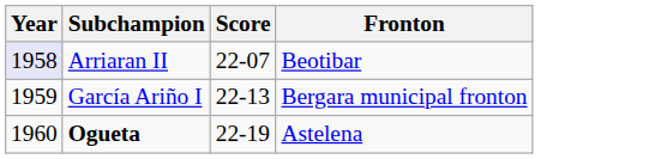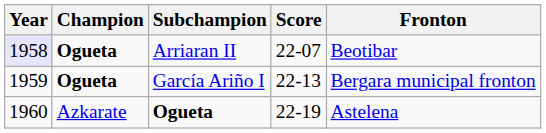 <table class="wikitable">
 <tr>
 <th>Year</th>
+<th>Champion</th>
 <th>Subchampion</th>
 <th>Score</th>
 <th>Fronton</th>
 </tr>
 <tr>
 <td style="background: lavender;">1958</td>
+<td><strong>Ogueta</strong></td>
 <td><a href='#'>Arriaran II</a></td>
 <td>22-07</td>
 <td><a href='#'>Beotibar</a></td>
 </tr>
 <tr>
 <td>1959</td>
+<td><strong>Ogueta</strong></td>
 <td><a href='#'>García Ariño I</a></td>
 <td>22-13</td>
 <td><a href='#'>Bergara municipal fronton</a></td>
 </tr>
 <tr>
 <td>1960</td>
+<td><a href='#'>Azkarate</a></td>
 <td><strong>Ogueta</strong></td>
 <td>22-19</td>
 <td><a href='#'>Astelena</a></td>
 </tr>
 </table>
